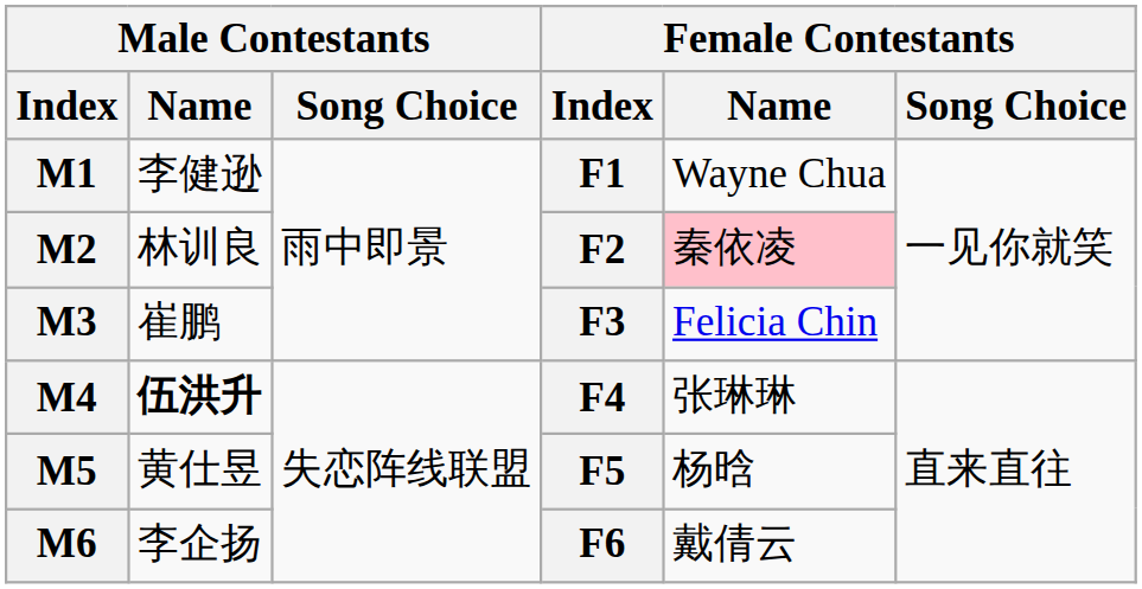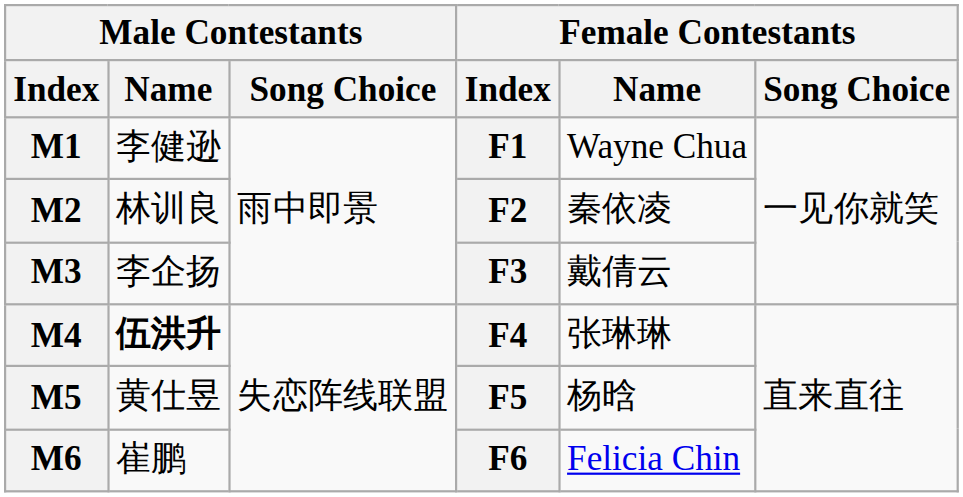 <table class="wikitable">
 <tr>
 <th colspan=3>Male Contestants</th>
 <th colspan=3>Female Contestants</th>
 </tr>
 <tr>
 <th>Index</th>
 <th>Name</th>
 <th>Song Choice</th>
 <th>Index</th>
 <th>Name</th>
 <th>Song Choice</th>
 </tr>
 <tr>
 <th>M1</th>
 <td>李健逊</td>
 <td rowspan="3">雨中即景</td>
 <th>F1</th>
 <td>Wayne Chua</td>
 <td rowspan="3">一见你就笑</td>
 </tr>
 <tr>
 <th>M2</th>
 <td>林训良</td>
 <th>F2</th>
-<td style="background: pink;">秦依凌</td>
+<td>秦依凌</td>
 </tr>
 <tr>
 <th>M3</th>
-<td>崔鹏</td>
+<td>李企扬</td>
 <th>F3</th>
-<td><a href='#'>Felicia Chin</a></td>
+<td>戴倩云</td>
 </tr>
 <tr>
 <th>M4</th>
 <td><strong>伍洪升</strong></td>
 <td rowspan="3">失恋阵线联盟</td>
 <th>F4</th>
 <td>张琳琳</td>
 <td rowspan="3">直来直往</td>
 </tr>
 <tr>
 <th>M5</th>
 <td>黄仕昱</td>
 <th>F5</th>
 <td>杨晗</td>
 </tr>
 <tr>
 <th>M6</th>
-<td>李企扬</td>
+<td>崔鹏</td>
 <th>F6</th>
-<td>戴倩云</td>
+<td><a href='#'>Felicia Chin</a></td>
 </tr>
 </table>
